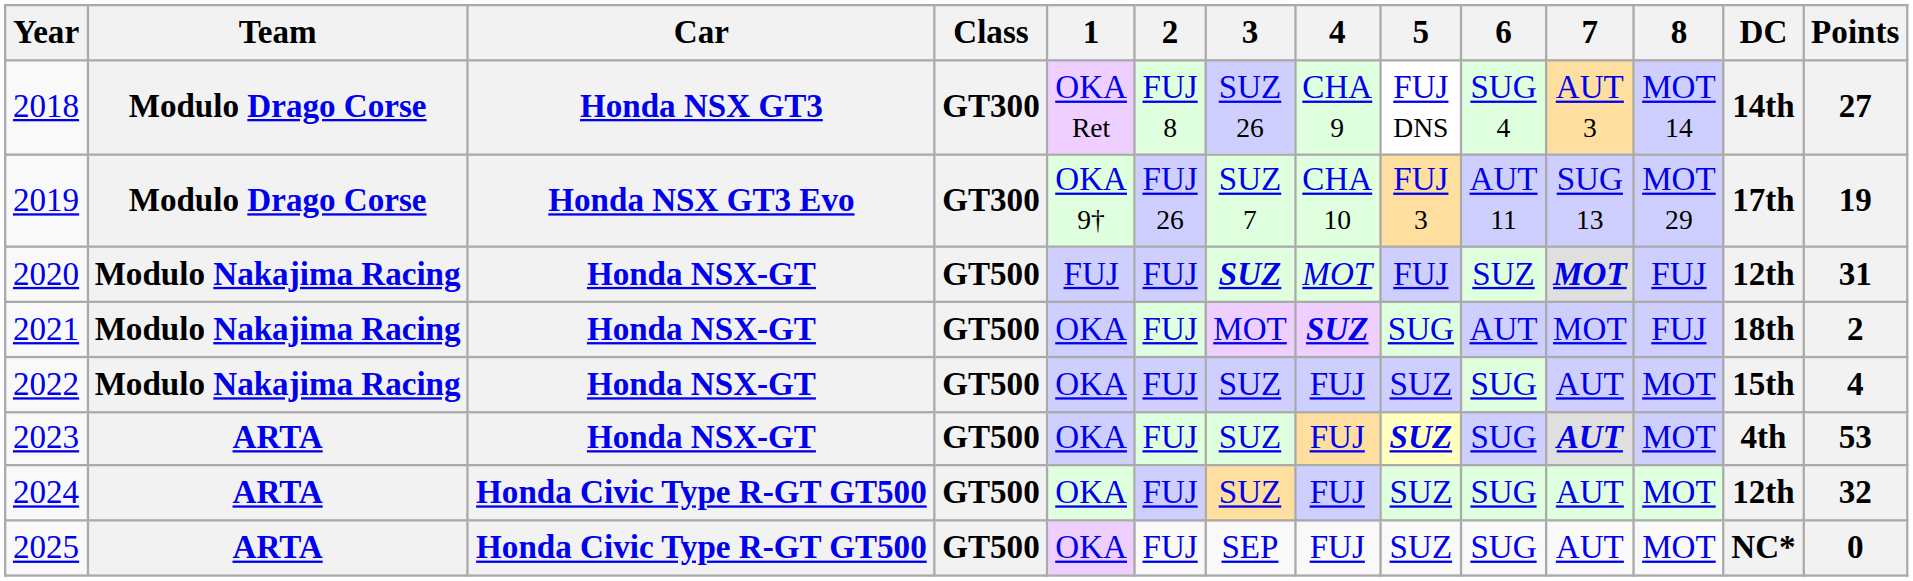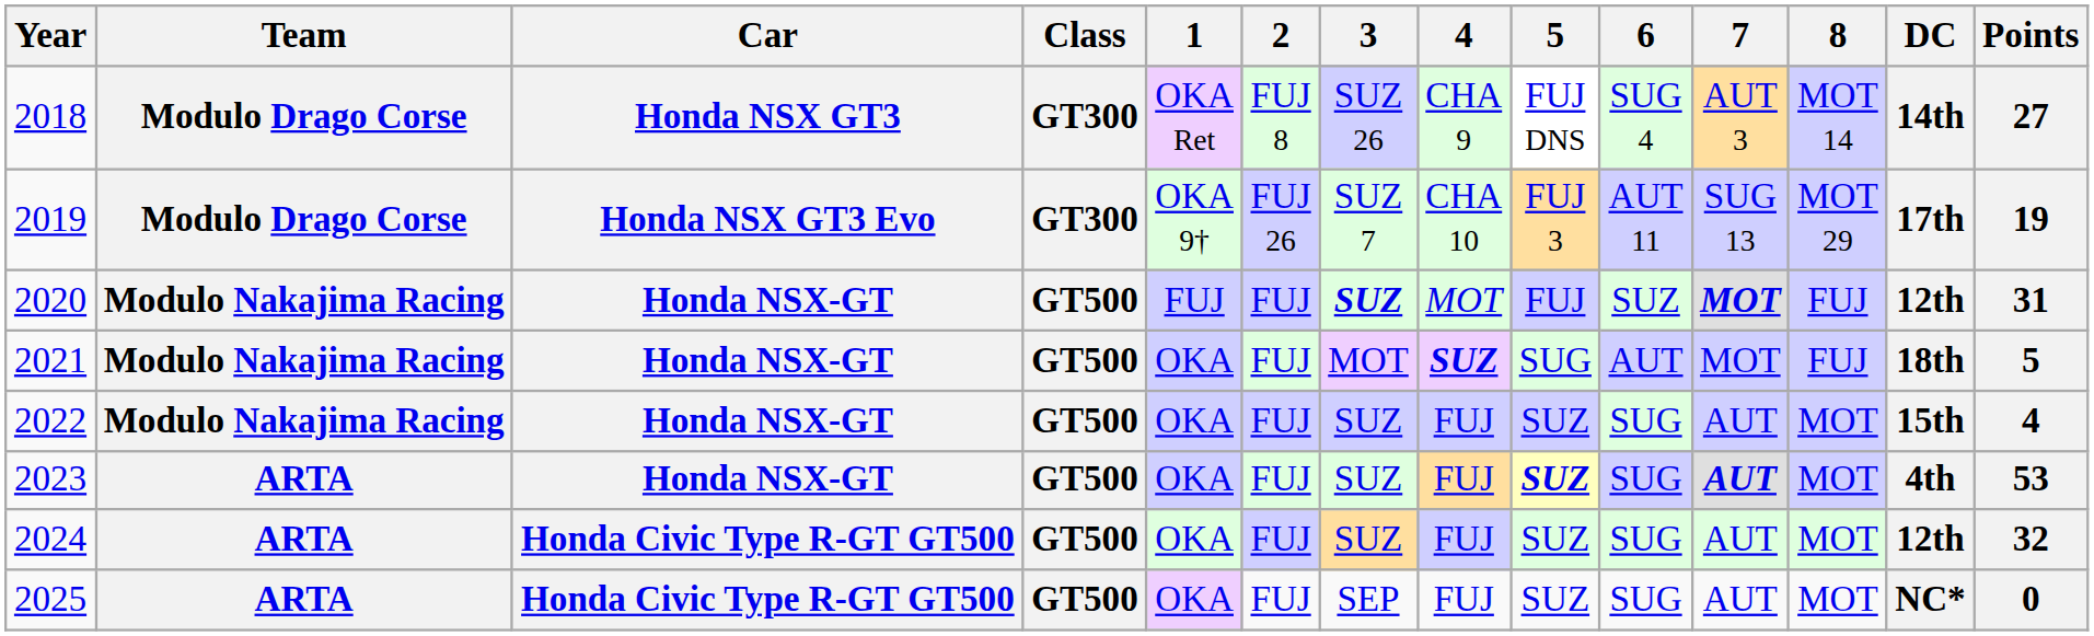 <table class="wikitable" style="text-align:center; font-size:90%">
 <tr>
 <th>Year</th>
 <th>Team</th>
 <th>Car</th>
 <th>Class</th>
 <th>1</th>
 <th>2</th>
 <th>3</th>
 <th>4</th>
 <th>5</th>
 <th>6</th>
 <th>7</th>
 <th>8</th>
 <th>DC</th>
 <th>Points</th>
 </tr>
 <tr>
 <td><a href='#'>2018</a></td>
 <th>Modulo <a href='#'>Drago Corse</a></th>
 <th><a href='#'>Honda NSX GT3</a></th>
 <th>GT300</th>
 <td bgcolor="#EFCFFF"><a href='#'>OKA</a><br><small>Ret</small></td>
 <td bgcolor="#DFFFDF"><a href='#'>FUJ</a><br><small>8</small></td>
 <td bgcolor="#CFCFFF"><a href='#'>SUZ</a><br><small>26</small></td>
 <td bgcolor="#DFFFDF"><a href='#'>CHA</a><br><small>9</small></td>
 <td bgcolor="#FFFFFF"><a href='#'>FUJ</a><br><small>DNS</small></td>
 <td bgcolor="#DFFFDF"><a href='#'>SUG</a><br><small>4</small></td>
 <td bgcolor="#FFDF9F"><a href='#'>AUT</a><br><small>3</small></td>
 <td bgcolor="#CFCFFF"><a href='#'>MOT</a><br><small>14</small></td>
 <th>14th</th>
 <th>27</th>
 </tr>
 <tr>
 <td><a href='#'>2019</a></td>
 <th>Modulo <a href='#'>Drago Corse</a></th>
 <th><a href='#'>Honda NSX GT3 Evo</a></th>
 <th>GT300</th>
 <td bgcolor="#DFFFDF"><a href='#'>OKA</a><br><small>9†</small></td>
 <td bgcolor="#CFCFFF"><a href='#'>FUJ</a><br><small>26</small></td>
 <td bgcolor="#DFFFDF"><a href='#'>SUZ</a><br><small>7</small></td>
 <td bgcolor="#DFFFDF"><a href='#'>CHA</a><br><small>10</small></td>
 <td bgcolor="#FFDF9F"><a href='#'>FUJ</a><br><small>3</small></td>
 <td bgcolor="#CFCFFF"><a href='#'>AUT</a><br><small>11</small></td>
 <td bgcolor="#CFCFFF"><a href='#'>SUG</a><br><small>13</small></td>
 <td bgcolor="#CFCFFF"><a href='#'>MOT</a><br><small>29</small></td>
 <th>17th</th>
 <th>19</th>
 </tr>
 <tr>
 <td><a href='#'>2020</a></td>
 <th>Modulo <a href='#'>Nakajima Racing</a></th>
 <th><a href='#'>Honda NSX-GT</a></th>
 <th>GT500</th>
 <td style="background:#CFCFFF;"><a href='#'>FUJ</a><br></td>
 <td style="background:#CFCFFF;"><a href='#'>FUJ</a><br></td>
 <td style="background:#DFFFDF;"><a href='#'><strong><em>SUZ</em></strong></a><br></td>
 <td style="background:#DFFFDF;"><a href='#'><em>MOT</em></a><br></td>
 <td style="background:#CFCFFF;"><a href='#'>FUJ</a><br></td>
 <td style="background:#DFFFDF;"><a href='#'>SUZ</a><br></td>
 <td style="background:#DFDFDF;"><a href='#'><strong><em>MOT</em></strong></a><br></td>
 <td style="background:#CFCFFF;"><a href='#'>FUJ</a><br></td>
 <th>12th</th>
 <th>31</th>
 </tr>
 <tr>
 <td><a href='#'>2021</a></td>
 <th>Modulo <a href='#'>Nakajima Racing</a></th>
 <th><a href='#'>Honda NSX-GT</a></th>
 <th>GT500</th>
 <td style="background:#CFCFFF;"><a href='#'>OKA</a><br></td>
 <td style="background:#DFFFDF;"><a href='#'>FUJ</a><br></td>
 <td style="background:#EFCFFF;"><a href='#'>MOT</a><br></td>
 <td style="background:#EFCFFF;"><a href='#'><strong><em>SUZ</em></strong></a><br></td>
 <td style="background:#DFFFDF;"><a href='#'>SUG</a><br></td>
 <td style="background:#CFCFFF;"><a href='#'>AUT</a><br></td>
 <td style="background:#CFCFFF;"><a href='#'>MOT</a><br></td>
 <td style="background:#CFCFFF;"><a href='#'>FUJ</a><br></td>
 <th>18th</th>
-<th>2</th>
+<th>5</th>
 </tr>
 <tr>
 <td><a href='#'>2022</a></td>
 <th>Modulo <a href='#'>Nakajima Racing</a></th>
 <th><a href='#'>Honda NSX-GT</a></th>
 <th>GT500</th>
 <td style="background:#CFCFFF;"><a href='#'>OKA</a><br></td>
 <td style="background:#CFCFFF;"><a href='#'>FUJ</a><br></td>
 <td style="background:#CFCFFF;"><a href='#'>SUZ</a><br></td>
 <td style="background:#CFCFFF;"><a href='#'>FUJ</a><br></td>
 <td style="background:#CFCFFF;"><a href='#'>SUZ</a><br></td>
 <td style="background:#DFFFDF;"><a href='#'>SUG</a><br></td>
 <td style="background:#CFCFFF;"><a href='#'>AUT</a><br></td>
 <td style="background:#CFCFFF;"><a href='#'>MOT</a><br></td>
 <th>15th</th>
 <th>4</th>
 </tr>
 <tr>
 <td><a href='#'>2023</a></td>
 <th><a href='#'>ARTA</a></th>
 <th><a href='#'>Honda NSX-GT</a></th>
 <th>GT500</th>
 <td style="background:#CFCFFF;"><a href='#'>OKA</a><br></td>
 <td style="background:#DFFFDF;"><a href='#'>FUJ</a><br></td>
 <td style="background:#DFFFDF;"><a href='#'>SUZ</a><br></td>
 <td style="background:#FFDF9F;"><a href='#'>FUJ</a><br></td>
 <td style="background:#FFFFBF;"><a href='#'><strong><em>SUZ</em></strong></a><br></td>
 <td style="background:#CFCFFF;"><a href='#'>SUG</a><br></td>
 <td style="background:#DFDFDF;"><a href='#'><strong><em>AUT</em></strong></a><br></td>
 <td style="background:#CFCFFF;"><a href='#'>MOT</a><br></td>
 <th>4th</th>
 <th>53</th>
 </tr>
 <tr>
 <td><a href='#'>2024</a></td>
 <th><a href='#'>ARTA</a></th>
 <th><a href='#'>Honda Civic Type R-GT GT500</a></th>
 <th>GT500</th>
 <td style="background:#DFFFDF;"><a href='#'>OKA</a><br></td>
 <td style="background:#CFCFFF;"><a href='#'>FUJ</a><br></td>
 <td style="background:#FFDF9F;"><a href='#'>SUZ</a><br></td>
 <td style="background:#CFCFFF;"><a href='#'>FUJ</a><br></td>
 <td style="background:#DFFFDF;"><a href='#'>SUZ</a><br></td>
 <td style="background:#DFFFDF;"><a href='#'>SUG</a><br></td>
 <td style="background:#DFFFDF;"><a href='#'>AUT</a><br></td>
 <td style="background:#DFFFDF;"><a href='#'>MOT</a><br></td>
 <th>12th</th>
 <th>32</th>
 </tr>
 <tr>
 <td><a href='#'>2025</a></td>
 <th><a href='#'>ARTA</a></th>
 <th><a href='#'>Honda Civic Type R-GT GT500</a></th>
 <th>GT500</th>
 <td style="background:#EFCFFF;"><a href='#'>OKA</a><br></td>
 <td style="background:#;"><a href='#'>FUJ</a><br></td>
 <td style="background:#;"><a href='#'>SEP</a><br></td>
 <td style="background:#;"><a href='#'>FUJ</a><br></td>
 <td style="background:#;"><a href='#'>SUZ</a><br></td>
 <td style="background:#;"><a href='#'>SUG</a><br></td>
 <td style="background:#;"><a href='#'>AUT</a><br></td>
 <td style="background:#;"><a href='#'>MOT</a><br></td>
 <th>NC*</th>
 <th>0</th>
 </tr>
 </table>
